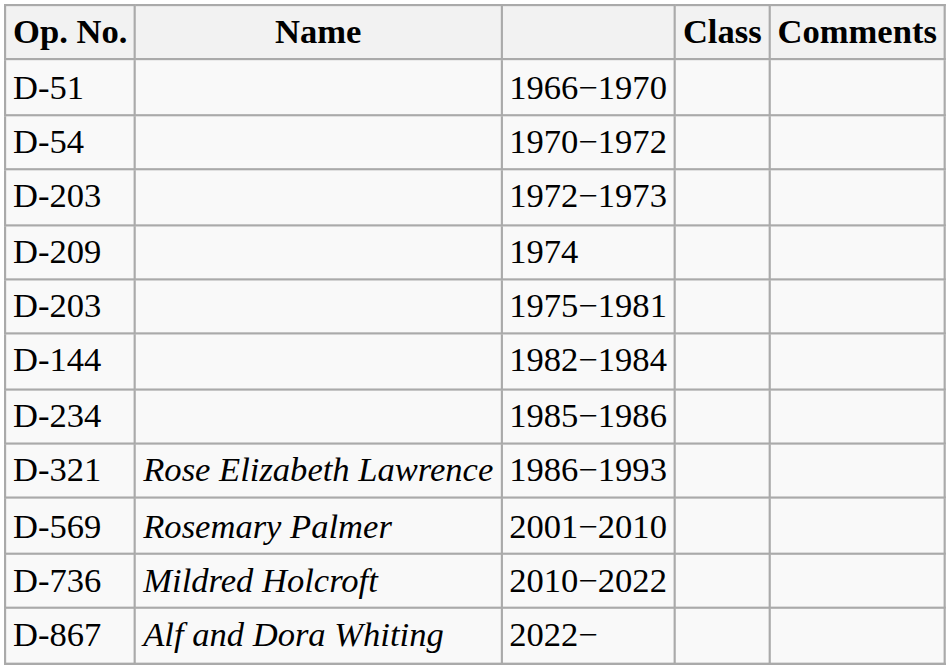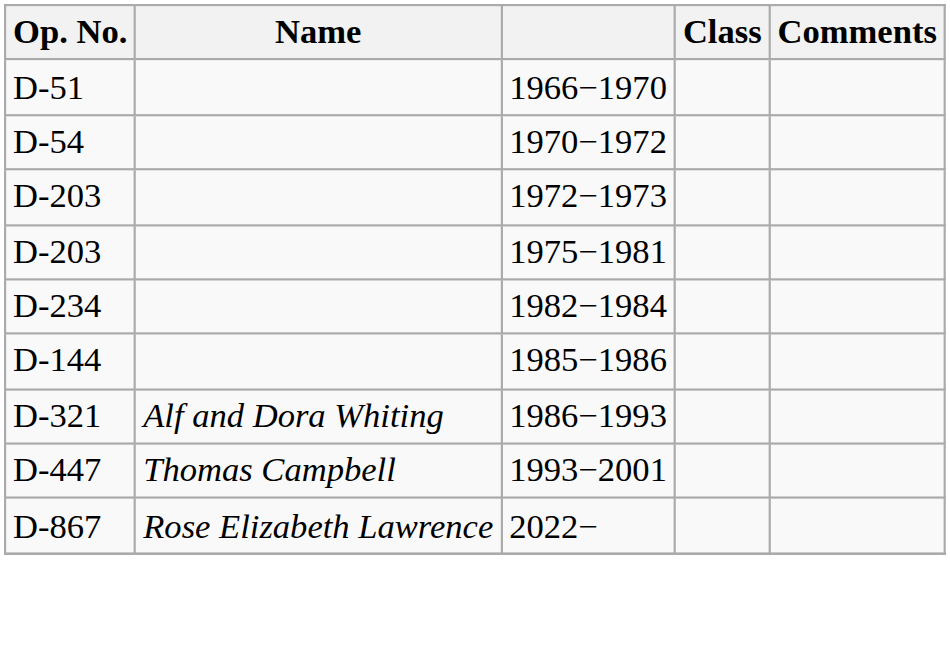 <table class="wikitable">
 <tr>
 <th>Op. No.</th>
 <th>Name</th>
 <th></th>
 <th>Class</th>
 <th>Comments</th>
 </tr>
 <tr>
 <td>D-51</td>
 <td></td>
 <td>1966−1970</td>
 <td></td>
 <td></td>
 </tr>
 <tr>
 <td>D-54</td>
 <td></td>
 <td>1970−1972</td>
 <td></td>
 <td></td>
 </tr>
 <tr>
 <td>D-203</td>
 <td></td>
 <td>1972−1973</td>
 <td></td>
 <td></td>
 </tr>
 <tr>
-<td>D-209</td>
-<td></td>
-<td>1974</td>
-<td></td>
-<td></td>
-</tr>
-<tr>
 <td>D-203</td>
 <td></td>
 <td>1975−1981</td>
 <td></td>
 <td></td>
 </tr>
 <tr>
-<td>D-144</td>
+<td>D-234</td>
 <td></td>
 <td>1982−1984</td>
 <td></td>
 <td></td>
 </tr>
 <tr>
-<td>D-234</td>
+<td>D-144</td>
 <td></td>
 <td>1985−1986</td>
 <td></td>
 <td></td>
 </tr>
 <tr>
 <td>D-321</td>
-<td><em>Rose Elizabeth Lawrence</em></td>
+<td><em>Alf and Dora Whiting</em></td>
 <td>1986−1993</td>
 <td></td>
 <td></td>
 </tr>
 <tr>
-<td>D-569</td>
-<td><em>Rosemary Palmer</em></td>
-<td>2001−2010</td>
-<td></td>
-<td></td>
-</tr>
-<tr>
-<td>D-736</td>
-<td><em>Mildred Holcroft</em></td>
-<td>2010−2022</td>
+<td>D-447</td>
+<td><em>Thomas Campbell</em></td>
+<td>1993−2001</td>
 <td></td>
 <td></td>
 </tr>
 <tr>
 <td>D-867</td>
-<td><em>Alf and Dora Whiting</em></td>
+<td><em>Rose Elizabeth Lawrence</em></td>
 <td>2022−</td>
 <td></td>
 <td></td>
 </tr>
 <tr>
 </tr>
 </table>
